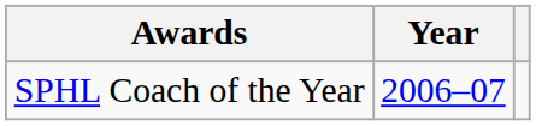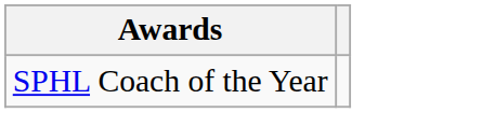 <table class="wikitable">
 <tr>
 <th>Awards</th>
-<th>Year</th>
 <th></th>
 </tr>
 <tr>
 <td><a href='#'>SPHL</a> Coach of the Year</td>
-<td><a href='#'>2006–07</a></td>
 <td></td>
 </tr>
 </table>
